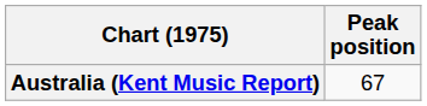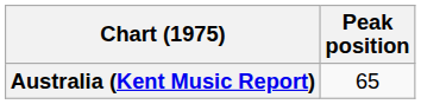 <table class="wikitable plainrowheaders" style="text-align:center">
 <tr>
 <th>Chart (1975)</th>
 <th>Peak<br>position</th>
 </tr>
 <tr>
 <th scope="row">Australia (<a href='#'>Kent Music Report</a>)</th>
-<td>67</td>
+<td>65</td>
 </tr>
 </table>
